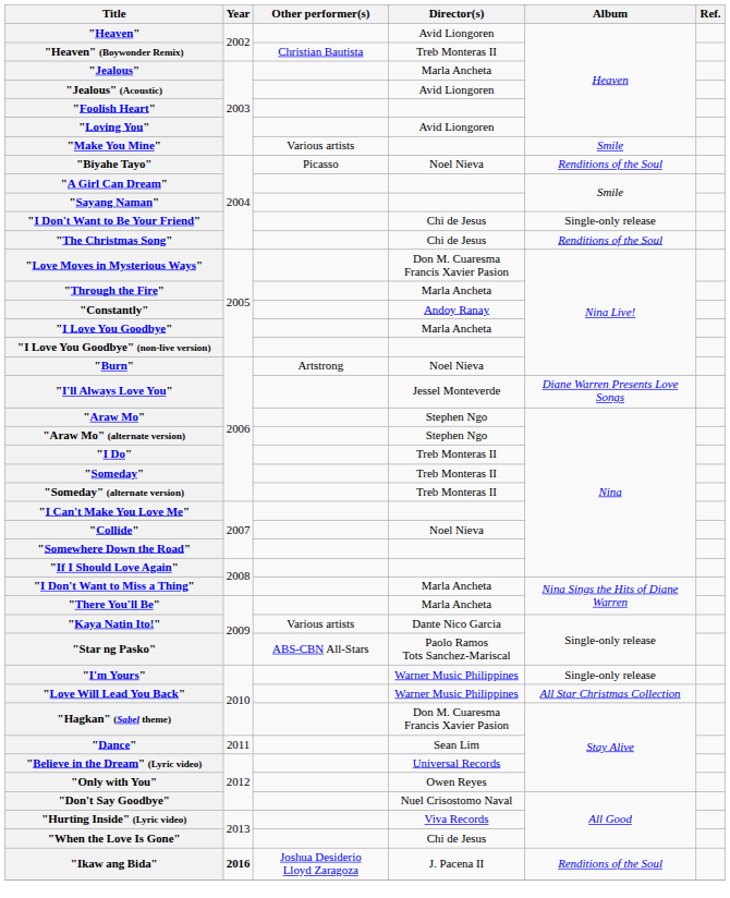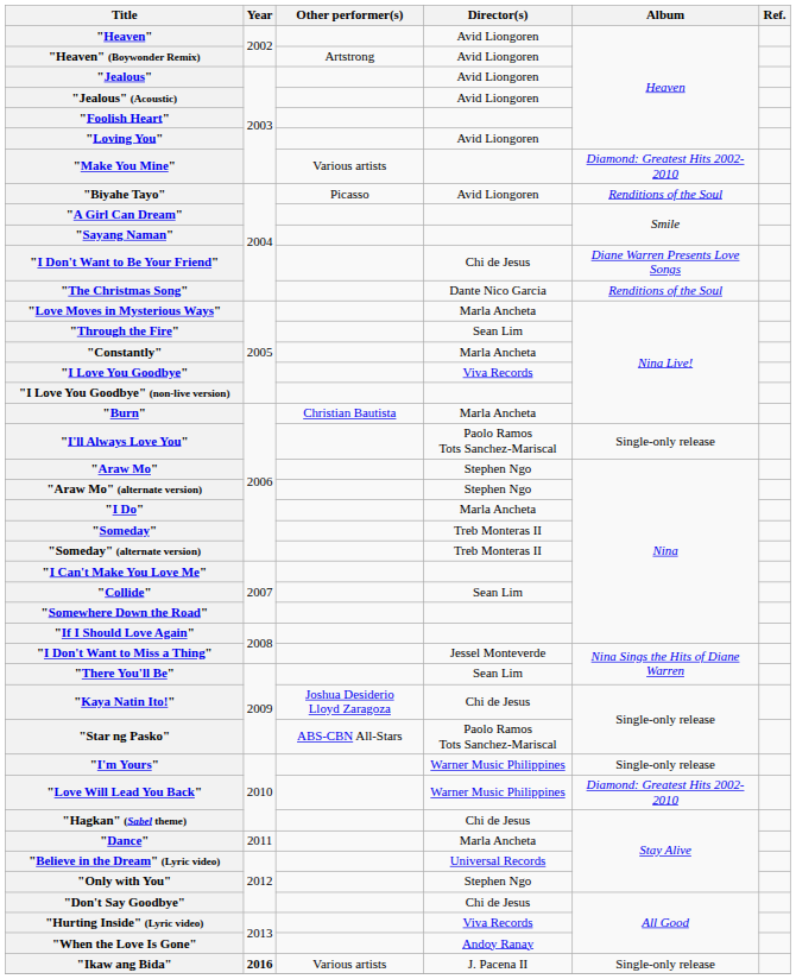 <table class="wikitable sortable plainrowheaders" style="text-align: center;">
 <tr>
 <th scope="col" style="width: 18em;">Title</th>
 <th scope="col" style="width: 2em;">Year</th>
 <th scope="col" style="width: 11em;">Other performer(s)</th>
 <th scope="col" style="width: 11em;">Director(s)</th>
 <th scope="col" style="width: 14em;">Album</th>
 <th scope="col" style="width: 2em;" class="unsortable">Ref.</th>
 </tr>
 <tr>
 <th scope="row">"<a href='#'>Heaven</a>"</th>
 <td rowspan="2">2002</td>
 <td></td>
 <td>Avid Liongoren</td>
 <td rowspan="6"><em><a href='#'>Heaven</a></em></td>
 <td></td>
 </tr>
 <tr>
 <th scope="row">"Heaven" <small>(Boywonder Remix)</small></th>
-<td><a href='#'>Christian Bautista</a></td>
-<td>Treb Monteras II</td>
+<td>Artstrong</td>
+<td>Avid Liongoren</td>
 <td></td>
 </tr>
 <tr>
 <th scope="row">"<a href='#'>Jealous</a>"</th>
 <td rowspan="5">2003</td>
 <td></td>
-<td>Marla Ancheta</td>
+<td>Avid Liongoren</td>
 <td></td>
 </tr>
 <tr>
 <th scope="row">"Jealous" <small>(Acoustic)</small></th>
 <td></td>
 <td>Avid Liongoren</td>
 <td></td>
 </tr>
 <tr>
 <th scope="row">"<a href='#'>Foolish Heart</a>"</th>
 <td></td>
 <td></td>
 <td></td>
 </tr>
 <tr>
 <th scope="row">"<a href='#'>Loving You</a>"</th>
 <td></td>
 <td>Avid Liongoren</td>
 <td></td>
 </tr>
 <tr>
 <th scope="row">"<a href='#'>Make You Mine</a>"</th>
 <td>Various artists</td>
 <td></td>
-<td><em><a href='#'>Smile</a></em></td>
+<td><em><a href='#'>Diamond: Greatest Hits 2002-2010</a></em></td>
 <td></td>
 </tr>
 <tr>
 <th scope="row">"Biyahe Tayo"</th>
 <td rowspan="5">2004</td>
 <td>Picasso</td>
-<td>Noel Nieva</td>
+<td>Avid Liongoren</td>
 <td><em><a href='#'>Renditions of the Soul</a></em></td>
 <td></td>
 </tr>
 <tr>
 <th scope="row">"<a href='#'>A Girl Can Dream</a>"</th>
 <td></td>
 <td></td>
 <td rowspan="2"><em>Smile</em></td>
 <td></td>
 </tr>
 <tr>
 <th scope="row">"<a href='#'>Sayang Naman</a>"</th>
 <td></td>
 <td></td>
 <td></td>
 </tr>
 <tr>
 <th scope="row">"<a href='#'>I Don't Want to Be Your Friend</a>"</th>
 <td></td>
 <td>Chi de Jesus</td>
-<td>Single-only release</td>
+<td><em><a href='#'>Diane Warren Presents Love Songs</a></em></td>
 <td></td>
 </tr>
 <tr>
 <th scope="row">"<a href='#'>The Christmas Song</a>"</th>
 <td></td>
-<td>Chi de Jesus</td>
+<td>Dante Nico Garcia</td>
 <td><em><a href='#'>Renditions of the Soul</a></em></td>
 <td></td>
 </tr>
 <tr>
 <th scope="row">"<a href='#'>Love Moves in Mysterious Ways</a>"</th>
 <td rowspan="5">2005</td>
 <td></td>
-<td>Don M. Cuaresma<br>Francis Xavier Pasion</td>
+<td>Marla Ancheta</td>
 <td rowspan="6"><em><a href='#'>Nina Live!</a></em></td>
 <td></td>
 </tr>
 <tr>
 <th scope="row">"<a href='#'>Through the Fire</a>"</th>
 <td></td>
-<td>Marla Ancheta</td>
+<td>Sean Lim</td>
 <td></td>
 </tr>
 <tr>
 <th scope="row">"Constantly"</th>
 <td></td>
-<td><a href='#'>Andoy Ranay</a></td>
+<td>Marla Ancheta</td>
 <td></td>
 </tr>
 <tr>
 <th scope="row">"<a href='#'>I Love You Goodbye</a>"</th>
 <td></td>
-<td>Marla Ancheta</td>
+<td><a href='#'>Viva Records</a></td>
 <td></td>
 </tr>
 <tr>
 <th scope="row">"I Love You Goodbye" <small>(non-live version)</small></th>
 <td></td>
 <td></td>
 <td></td>
 </tr>
 <tr>
 <th scope="row">"<a href='#'>Burn</a>"</th>
 <td rowspan="7">2006</td>
-<td>Artstrong</td>
-<td>Noel Nieva</td>
+<td><a href='#'>Christian Bautista</a></td>
+<td>Marla Ancheta</td>
 <td></td>
 </tr>
 <tr>
 <th scope="row">"<a href='#'>I'll Always Love You</a>"</th>
 <td></td>
-<td>Jessel Monteverde</td>
-<td><em><a href='#'>Diane Warren Presents Love Songs</a></em></td>
+<td>Paolo Ramos<br>Tots Sanchez-Mariscal</td>
+<td>Single-only release</td>
 <td></td>
 </tr>
 <tr>
 <th scope="row">"<a href='#'>Araw Mo</a>"</th>
 <td></td>
 <td>Stephen Ngo</td>
 <td rowspan="9"><em><a href='#'>Nina</a></em></td>
 <td></td>
 </tr>
 <tr>
 <th scope="row">"Araw Mo" <small>(alternate version)</small></th>
 <td></td>
 <td>Stephen Ngo</td>
 <td></td>
 </tr>
 <tr>
 <th scope="row">"<a href='#'>I Do</a>"</th>
 <td></td>
-<td>Treb Monteras II</td>
+<td>Marla Ancheta</td>
 <td></td>
 </tr>
 <tr>
 <th scope="row">"<a href='#'>Someday</a>"</th>
 <td></td>
 <td>Treb Monteras II</td>
 <td></td>
 </tr>
 <tr>
 <th scope="row">"Someday" <small>(alternate version)</small></th>
 <td></td>
 <td>Treb Monteras II</td>
 <td></td>
 </tr>
 <tr>
 <th scope="row">"<a href='#'>I Can't Make You Love Me</a>"</th>
 <td rowspan="3">2007</td>
 <td></td>
 <td></td>
 <td></td>
 </tr>
 <tr>
 <th scope="row">"<a href='#'>Collide</a>"</th>
 <td></td>
-<td>Noel Nieva</td>
+<td>Sean Lim</td>
 <td></td>
 </tr>
 <tr>
 <th scope="row">"<a href='#'>Somewhere Down the Road</a>"</th>
 <td></td>
 <td></td>
 <td></td>
 </tr>
 <tr>
 <th scope="row">"<a href='#'>If I Should Love Again</a>"</th>
 <td rowspan="2">2008</td>
 <td></td>
 <td></td>
 <td></td>
 </tr>
 <tr>
 <th scope="row">"<a href='#'>I Don't Want to Miss a Thing</a>"</th>
 <td></td>
-<td>Marla Ancheta</td>
+<td>Jessel Monteverde</td>
 <td rowspan="2"><em><a href='#'>Nina Sings the Hits of Diane Warren</a></em></td>
 <td></td>
 </tr>
 <tr>
 <th scope="row">"<a href='#'>There You'll Be</a>"</th>
 <td rowspan="3">2009</td>
 <td></td>
-<td>Marla Ancheta</td>
+<td>Sean Lim</td>
 <td></td>
 </tr>
 <tr>
 <th scope="row">"<a href='#'>Kaya Natin Ito!</a>"</th>
-<td>Various artists</td>
-<td>Dante Nico Garcia</td>
+<td><a href='#'>Joshua Desiderio</a><br><a href='#'>Lloyd Zaragoza</a></td>
+<td>Chi de Jesus</td>
 <td rowspan="2">Single-only release</td>
 <td></td>
 </tr>
 <tr>
 <th scope="row">"Star ng Pasko"</th>
 <td><a href='#'>ABS-CBN</a> All-Stars</td>
 <td>Paolo Ramos<br>Tots Sanchez-Mariscal</td>
 <td></td>
 </tr>
 <tr>
 <th scope="row">"<a href='#'>I'm Yours</a>"</th>
 <td rowspan="3">2010</td>
 <td></td>
 <td><a href='#'>Warner Music Philippines</a></td>
 <td>Single-only release</td>
 <td></td>
 </tr>
 <tr>
 <th scope="row">"<a href='#'>Love Will Lead You Back</a>"</th>
 <td></td>
 <td><a href='#'>Warner Music Philippines</a></td>
-<td><em><a href='#'>All Star Christmas Collection</a></em></td>
+<td><em><a href='#'>Diamond: Greatest Hits 2002-2010</a></em></td>
 <td></td>
 </tr>
 <tr>
 <th scope="row">"Hagkan" <small>(<em><a href='#'>Sabel</a></em> theme)</small></th>
 <td></td>
-<td>Don M. Cuaresma<br>Francis Xavier Pasion</td>
+<td>Chi de Jesus</td>
 <td rowspan="4" align="center"><em><a href='#'>Stay Alive</a></em></td>
 <td></td>
 </tr>
 <tr>
 <th scope="row">"<a href='#'>Dance</a>"</th>
 <td>2011</td>
 <td></td>
-<td>Sean Lim</td>
+<td>Marla Ancheta</td>
 <td></td>
 </tr>
 <tr>
 <th scope="row">"<a href='#'>Believe in the Dream</a>" <small>(Lyric video)</small></th>
 <td rowspan="3">2012</td>
 <td></td>
 <td><a href='#'>Universal Records</a></td>
 <td></td>
 </tr>
 <tr>
 <th scope="row">"Only with You"</th>
 <td></td>
-<td>Owen Reyes</td>
+<td>Stephen Ngo</td>
 <td></td>
 </tr>
 <tr>
 <th scope="row">"Don't Say Goodbye"</th>
 <td></td>
-<td>Nuel Crisostomo Naval</td>
+<td>Chi de Jesus</td>
 <td rowspan="3"><em><a href='#'>All Good</a></em></td>
 <td></td>
 </tr>
 <tr>
 <th scope="row">"Hurting Inside" <small>(Lyric video)</small></th>
 <td rowspan="2">2013</td>
 <td></td>
 <td><a href='#'>Viva Records</a></td>
 <td></td>
 </tr>
 <tr>
 <th scope="row">"When the Love Is Gone"</th>
 <td></td>
-<td>Chi de Jesus</td>
+<td><a href='#'>Andoy Ranay</a></td>
 <td></td>
 </tr>
 <tr>
 <th scope="row">"Ikaw ang Bida"</th>
 <td><strong>2016</strong></td>
-<td><a href='#'>Joshua Desiderio</a><br><a href='#'>Lloyd Zaragoza</a></td>
+<td>Various artists</td>
 <td>J. Pacena II</td>
-<td><em><a href='#'>Renditions of the Soul</a></em></td>
+<td>Single-only release</td>
 <td></td>
 </tr>
 <tr>
 </tr>
 </table>
